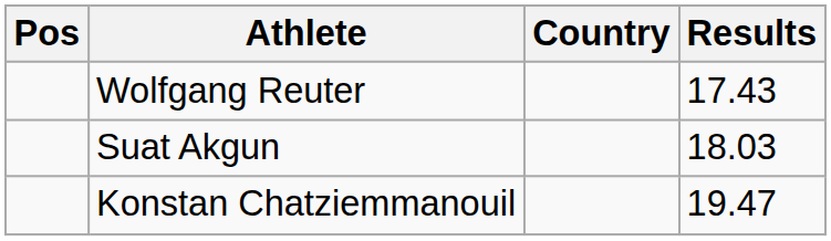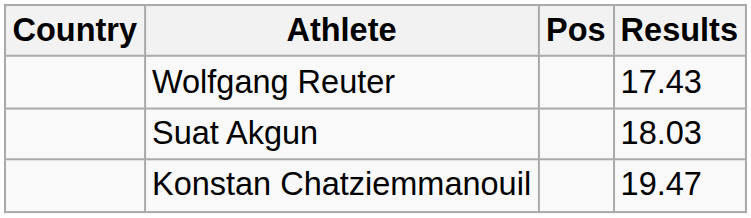 <table class="wikitable">
 <tr>
+<th>Country</th>
+<th>Athlete</th>
 <th>Pos</th>
-<th>Athlete</th>
-<th>Country</th>
 <th>Results</th>
 </tr>
 <tr>
+<td></td>
+<td>Wolfgang Reuter</td>
 <td align="center"></td>
-<td>Wolfgang Reuter</td>
-<td></td>
 <td>17.43</td>
 </tr>
 <tr>
+<td></td>
+<td>Suat Akgun</td>
 <td align="center"></td>
-<td>Suat Akgun</td>
-<td></td>
 <td>18.03</td>
 </tr>
 <tr>
+<td></td>
+<td>Konstan Chatziemmanouil</td>
 <td align="center"></td>
-<td>Konstan Chatziemmanouil</td>
-<td></td>
 <td>19.47</td>
 </tr>
 </table>
